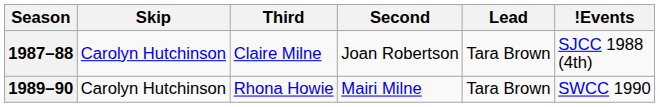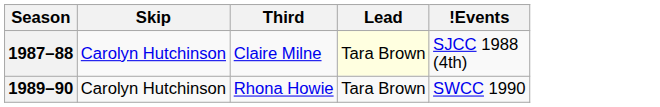 <table class="wikitable">
 <tr>
 <th scope="col">Season</th>
 <th scope="col">Skip</th>
 <th scope="col">Third</th>
-<th scope="col">Second</th>
 <th scope="col">Lead</th>
 <th scope="col">!Events</th>
 </tr>
 <tr>
 <th scope="row">1987–88</th>
 <td><a href='#'>Carolyn Hutchinson</a></td>
 <td><a href='#'>Claire Milne</a></td>
-<td>Joan Robertson</td>
-<td>Tara Brown</td>
+<td style="background: lightyellow;">Tara Brown</td>
 <td><a href='#'>SJCC</a> 1988 <br> (4th)</td>
 </tr>
 <tr>
 <th scope="row">1989–90</th>
 <td>Carolyn Hutchinson</td>
 <td><a href='#'>Rhona Howie</a></td>
-<td><a href='#'>Mairi Milne</a></td>
 <td>Tara Brown</td>
 <td><a href='#'>SWCC</a> 1990 <br> </td>
 </tr>
 </table>
